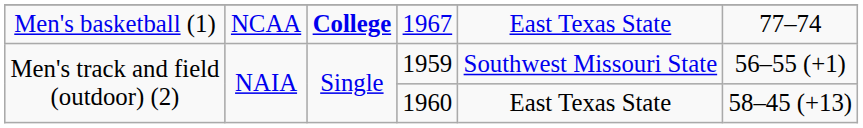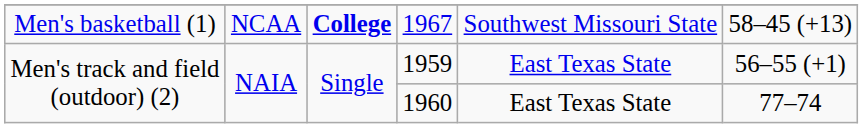 <table class="wikitable" style="text-align:center">
 <tr>
 </tr>
 <tr>
 <td rowspan="1"><a href='#'>Men's basketball</a> (1)</td>
 <td rowspan="1"><a href='#'>NCAA</a></td>
 <td rowspan="1"><strong><a href='#'>College</a></strong></td>
 <td><a href='#'>1967</a></td>
-<td><a href='#'>East Texas State</a></td>
-<td>77–74</td>
+<td><a href='#'>Southwest Missouri State</a></td>
+<td>58–45 (+13)</td>
 </tr>
 <tr>
 <td rowspan="2">Men's track and field<br>(outdoor) (2)</td>
 <td rowspan="2"><a href='#'>NAIA</a></td>
 <td rowspan="2"><a href='#'>Single</a></td>
 <td>1959</td>
-<td><a href='#'>Southwest Missouri State</a></td>
+<td><a href='#'>East Texas State</a></td>
 <td>56–55 (+1)</td>
 </tr>
 <tr>
 <td>1960</td>
 <td>East Texas State</td>
-<td>58–45 (+13)</td>
+<td>77–74</td>
 </tr>
 </table>
